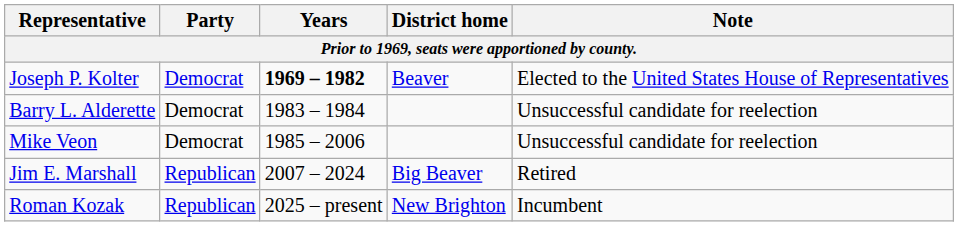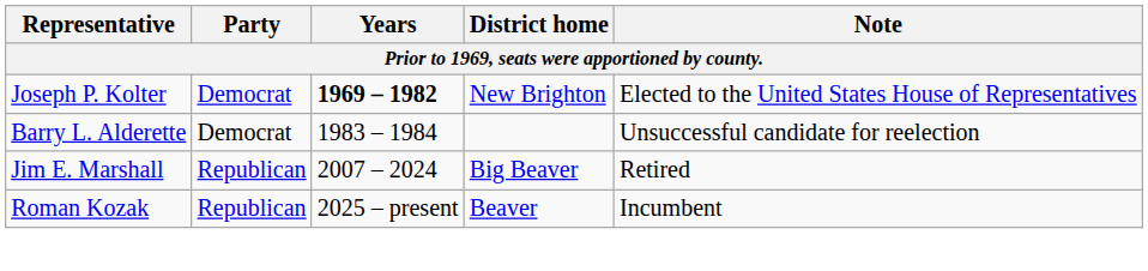 <table class=wikitable>
 <tr valign=bottom>
 <th>Representative</th>
 <th>Party</th>
 <th>Years</th>
 <th>District home</th>
 <th>Note</th>
 </tr>
 <tr>
 <th colspan=5 style="font-size: 80%;"><em>Prior to 1969, seats were apportioned by county.</em></th>
 </tr>
 <tr>
 <td><a href='#'>Joseph P. Kolter</a></td>
 <td><a href='#'>Democrat</a></td>
 <td><strong>1969 – 1982</strong></td>
-<td><a href='#'>Beaver</a></td>
+<td><a href='#'>New Brighton</a></td>
 <td>Elected to the <a href='#'>United States House of Representatives</a></td>
 </tr>
 <tr>
 <td><a href='#'>Barry L. Alderette</a></td>
 <td>Democrat</td>
 <td>1983 – 1984</td>
-<td></td>
-<td>Unsuccessful candidate for reelection</td>
-</tr>
-<tr>
-<td><a href='#'>Mike Veon</a></td>
-<td>Democrat</td>
-<td>1985 – 2006</td>
 <td></td>
 <td>Unsuccessful candidate for reelection</td>
 </tr>
 <tr>
 <td><a href='#'>Jim E. Marshall</a></td>
 <td><a href='#'>Republican</a></td>
 <td>2007 – 2024</td>
 <td><a href='#'>Big Beaver</a></td>
 <td>Retired</td>
 </tr>
 <tr>
 <td><a href='#'> Roman Kozak</a></td>
 <td><a href='#'>Republican</a></td>
 <td>2025 – present</td>
-<td><a href='#'>New Brighton</a></td>
+<td><a href='#'>Beaver</a></td>
 <td>Incumbent</td>
 </tr>
 </table>
